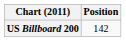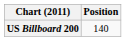 <table class="wikitable plainrowheaders" style="text-align:center">
 <tr>
 <th scope="col">Chart (2011)</th>
 <th scope="col">Position</th>
 </tr>
 <tr>
 <th scope="row">US <em>Billboard</em> 200</th>
-<td>142</td>
+<td>140</td>
 </tr>
 </table>
